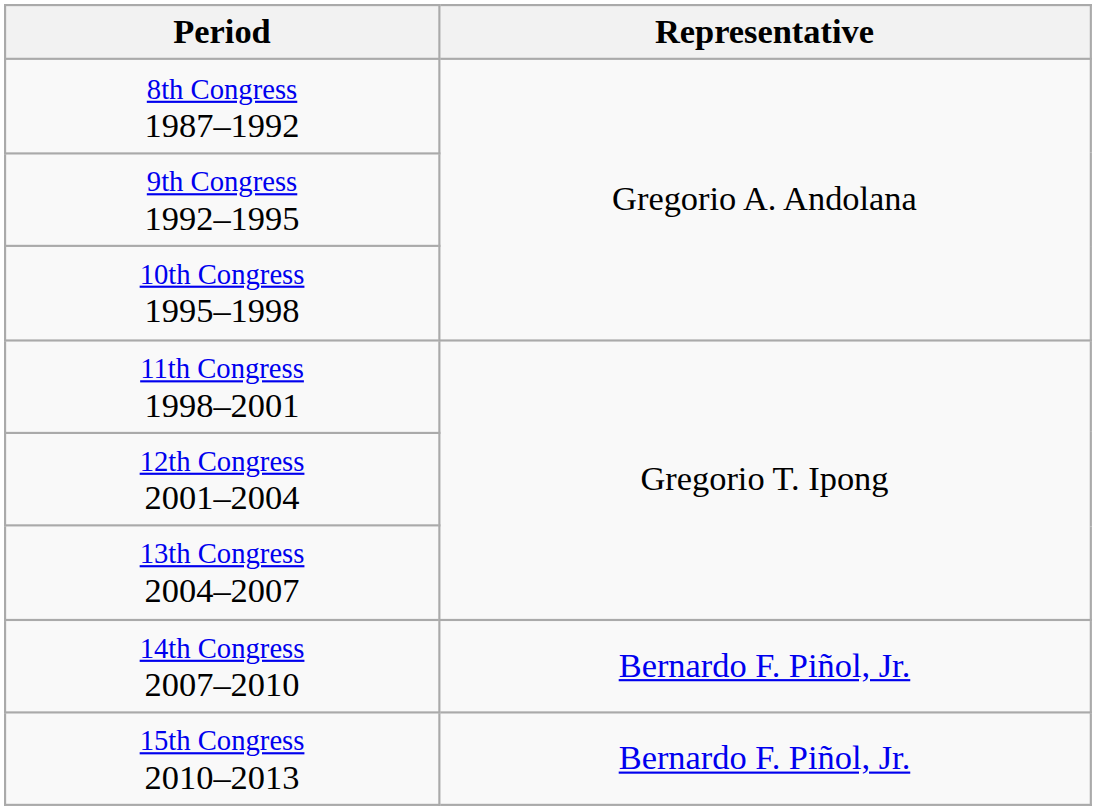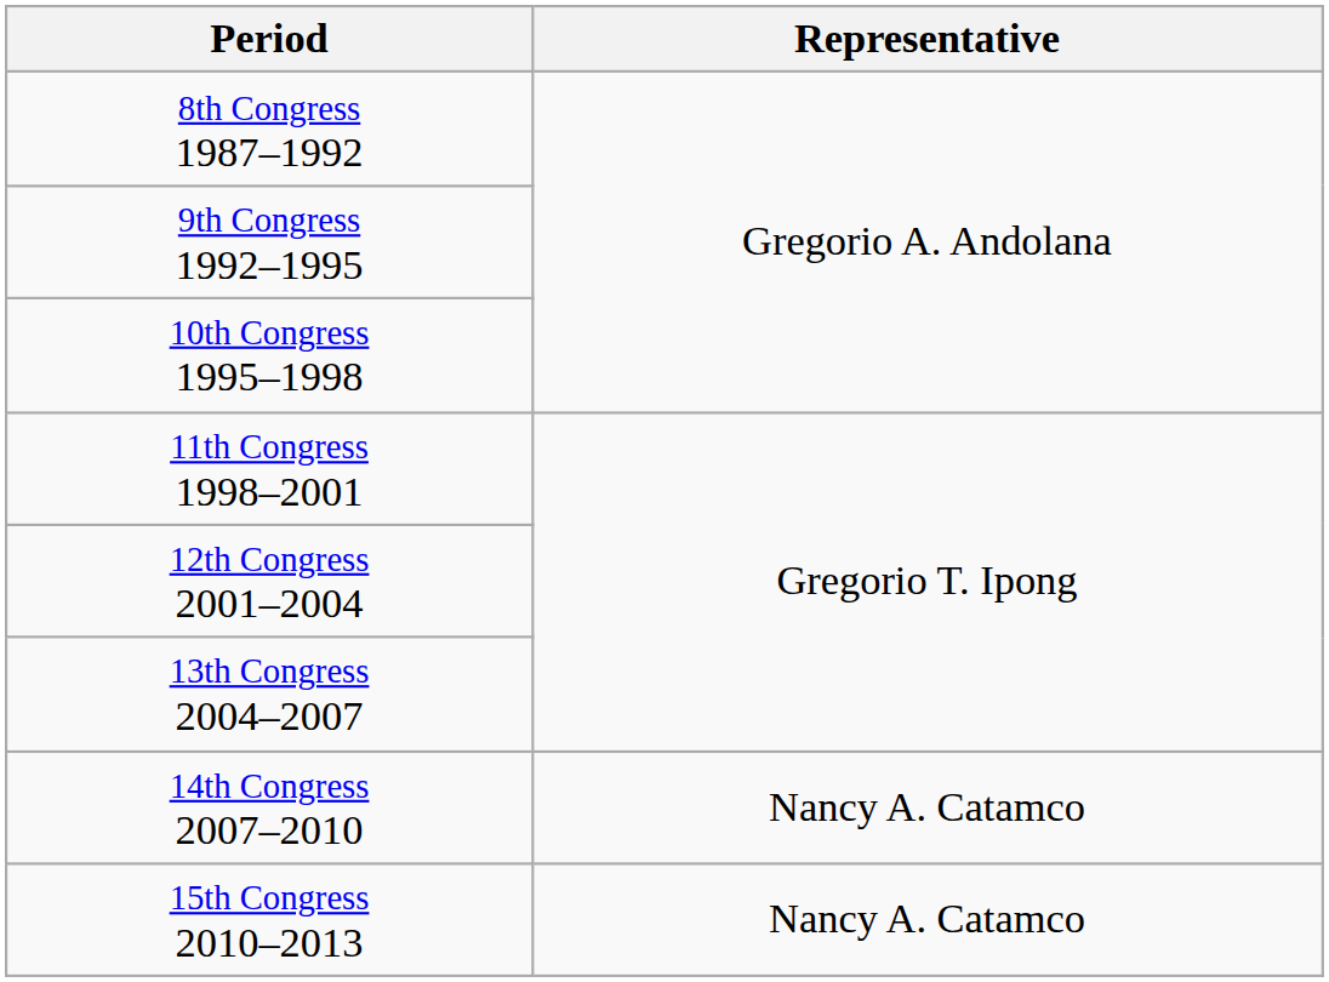 <table class="wikitable" style="text-align:center; width:40%;">
 <tr>
 <th width="40%">Period</th>
 <th>Representative</th>
 </tr>
 <tr>
 <td><small><a href='#'>8th Congress</a></small><br>1987–1992</td>
 <td rowspan="3">Gregorio A. Andolana</td>
 </tr>
 <tr>
 <td><small><a href='#'>9th Congress</a></small><br>1992–1995</td>
 </tr>
 <tr>
 <td><small><a href='#'>10th Congress</a></small><br>1995–1998</td>
 </tr>
 <tr>
 <td><small><a href='#'>11th Congress</a></small><br>1998–2001</td>
 <td rowspan="3">Gregorio T. Ipong</td>
 </tr>
 <tr>
 <td><small><a href='#'>12th Congress</a></small><br>2001–2004</td>
 </tr>
 <tr>
 <td><small><a href='#'>13th Congress</a></small><br>2004–2007</td>
 </tr>
 <tr>
 <td><small><a href='#'>14th Congress</a></small><br>2007–2010</td>
-<td><a href='#'>Bernardo F. Piñol, Jr.</a></td>
+<td>Nancy A. Catamco</td>
 </tr>
 <tr>
 <td><small><a href='#'>15th Congress</a></small><br>2010–2013</td>
-<td><a href='#'>Bernardo F. Piñol, Jr.</a></td>
+<td>Nancy A. Catamco</td>
 </tr>
 </table>
